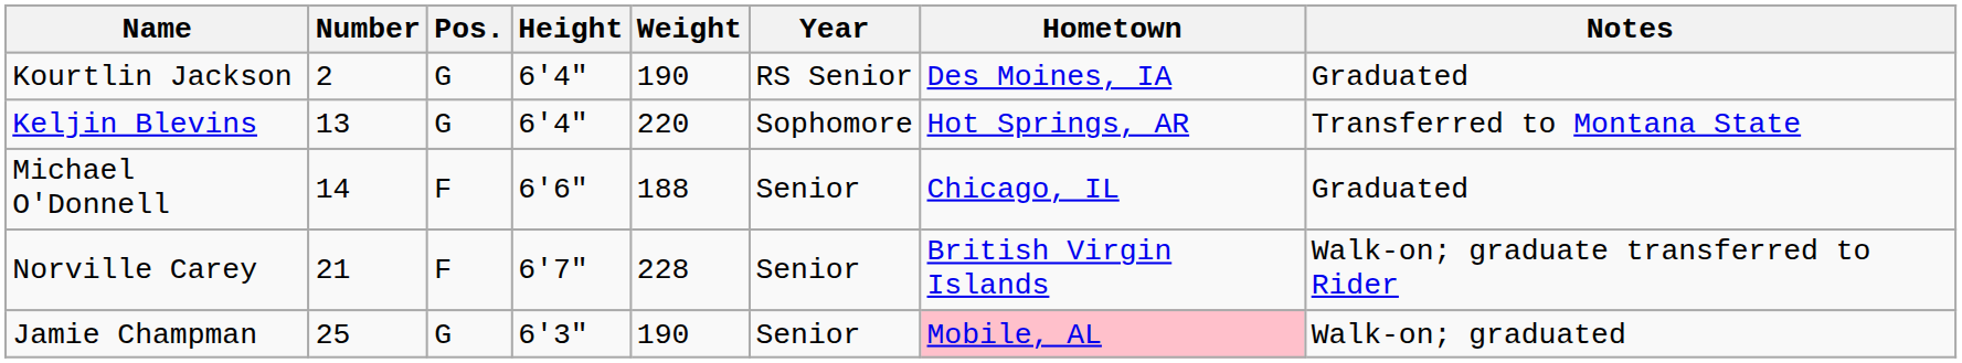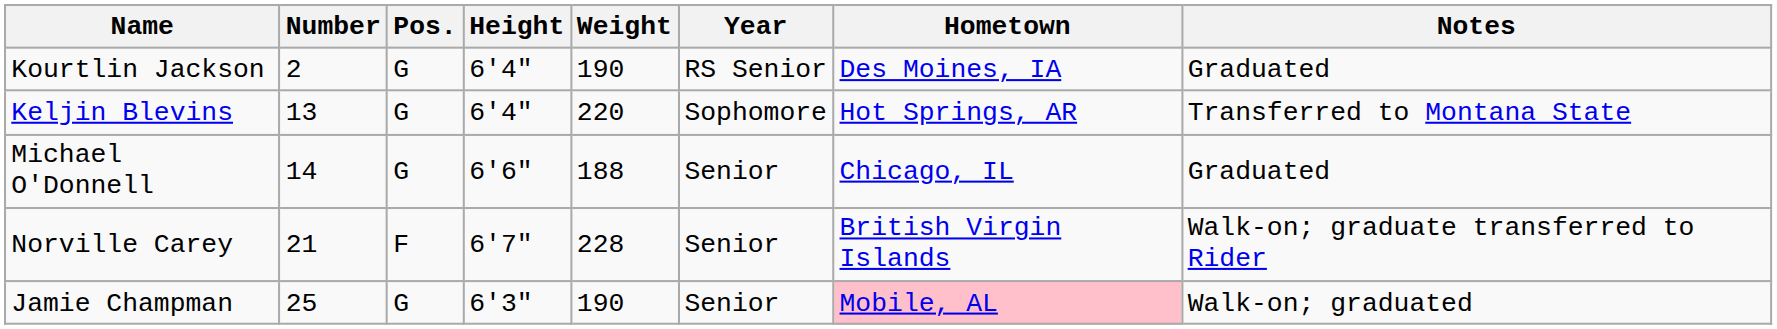 <table class="wikitable sortable" border="1">
 <tr>
 <th>Name</th>
 <th>Number</th>
 <th>Pos.</th>
 <th>Height</th>
 <th>Weight</th>
 <th>Year</th>
 <th>Hometown</th>
 <th class="unsortable">Notes</th>
 </tr>
 <tr>
 <td>Kourtlin Jackson</td>
 <td>2</td>
 <td>G</td>
 <td>6'4"</td>
 <td>190</td>
 <td>RS Senior</td>
 <td><a href='#'>Des Moines, IA</a></td>
 <td>Graduated</td>
 </tr>
 <tr>
 <td><a href='#'>Keljin Blevins</a></td>
 <td>13</td>
 <td>G</td>
 <td>6'4"</td>
 <td>220</td>
 <td>Sophomore</td>
 <td><a href='#'>Hot Springs, AR</a></td>
 <td>Transferred to <a href='#'>Montana State</a></td>
 </tr>
 <tr>
 <td>Michael O'Donnell</td>
 <td>14</td>
-<td>F</td>
+<td>G</td>
 <td>6'6"</td>
 <td>188</td>
 <td>Senior</td>
 <td><a href='#'>Chicago, IL</a></td>
 <td>Graduated</td>
 </tr>
 <tr>
 <td>Norville Carey</td>
 <td>21</td>
 <td>F</td>
 <td>6'7"</td>
 <td>228</td>
 <td>Senior</td>
 <td><a href='#'>British Virgin Islands</a></td>
 <td>Walk-on; graduate transferred to <a href='#'>Rider</a></td>
 </tr>
 <tr>
 <td>Jamie Champman</td>
 <td>25</td>
 <td>G</td>
 <td>6'3"</td>
 <td>190</td>
 <td>Senior</td>
 <td style="background: pink;"><a href='#'>Mobile, AL</a></td>
 <td>Walk-on; graduated</td>
 </tr>
 </table>
